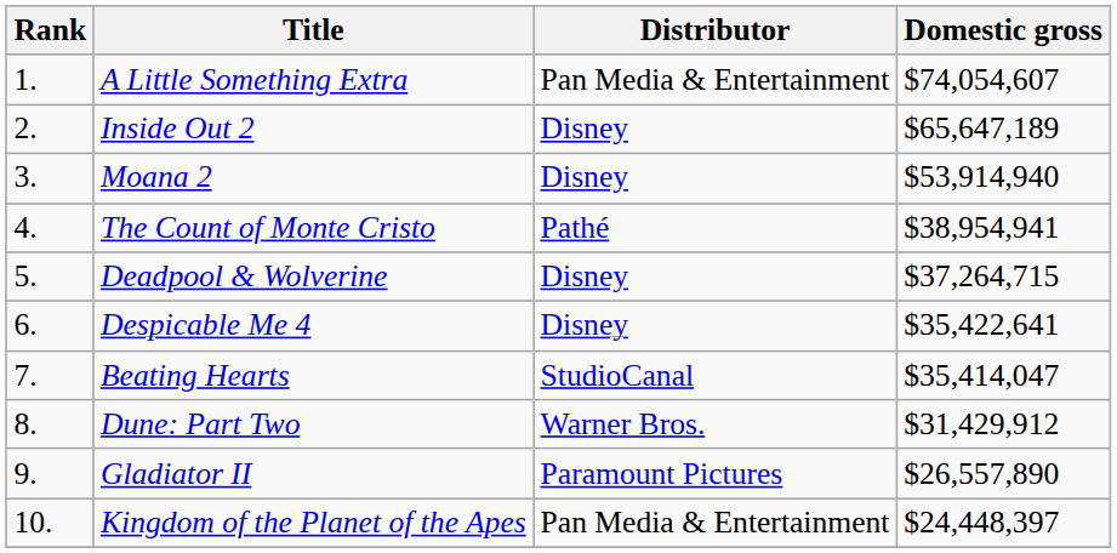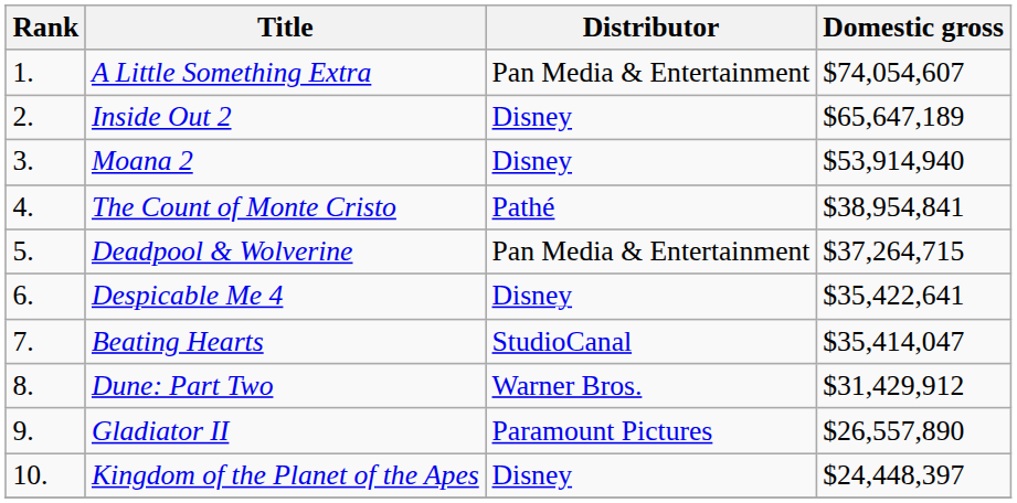 <table class="wikitable sortable" style="margin:auto; margin:auto;">
 <tr>
 <th>Rank</th>
 <th>Title</th>
 <th>Distributor</th>
 <th>Domestic gross</th>
 </tr>
 <tr>
 <td>1.</td>
 <td><em><a href='#'>A Little Something Extra</a></em></td>
 <td>Pan Media & Entertainment</td>
 <td>$74,054,607</td>
 </tr>
 <tr>
 <td>2.</td>
 <td><em><a href='#'>Inside Out 2</a></em></td>
 <td><a href='#'>Disney</a></td>
 <td>$65,647,189</td>
 </tr>
 <tr>
 <td>3.</td>
 <td><em><a href='#'>Moana 2</a></em></td>
 <td><a href='#'>Disney</a></td>
 <td>$53,914,940</td>
 </tr>
 <tr>
 <td>4.</td>
 <td><em><a href='#'>The Count of Monte Cristo</a></em></td>
 <td><a href='#'>Pathé</a></td>
-<td>$38,954,941</td>
+<td>$38,954,841</td>
 </tr>
 <tr>
 <td>5.</td>
 <td><em><a href='#'>Deadpool & Wolverine</a></em></td>
-<td><a href='#'>Disney</a></td>
+<td>Pan Media & Entertainment</td>
 <td>$37,264,715</td>
 </tr>
 <tr>
 <td>6.</td>
 <td><em><a href='#'>Despicable Me 4</a></em></td>
 <td><a href='#'>Disney</a></td>
 <td>$35,422,641</td>
 </tr>
 <tr>
 <td>7.</td>
 <td><em><a href='#'>Beating Hearts</a></em></td>
 <td><a href='#'>StudioCanal</a></td>
 <td>$35,414,047</td>
 </tr>
 <tr>
 <td>8.</td>
 <td><em><a href='#'>Dune: Part Two</a></em></td>
 <td><a href='#'>Warner Bros.</a></td>
 <td>$31,429,912</td>
 </tr>
 <tr>
 <td>9.</td>
 <td><em><a href='#'>Gladiator II</a></em></td>
 <td><a href='#'>Paramount Pictures</a></td>
 <td>$26,557,890</td>
 </tr>
 <tr>
 <td>10.</td>
 <td><em><a href='#'>Kingdom of the Planet of the Apes</a></em></td>
-<td>Pan Media & Entertainment</td>
+<td><a href='#'>Disney</a></td>
 <td>$24,448,397</td>
 </tr>
 <tr>
 </tr>
 </table>
